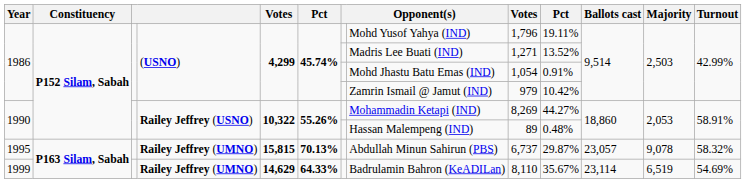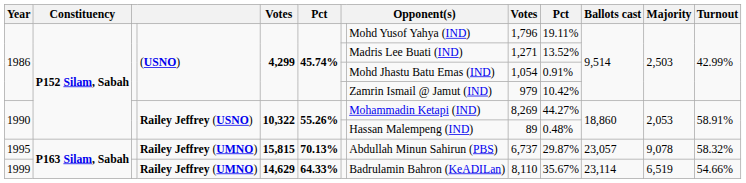 <table class="wikitable" style="margin:0.5em ; font-size:95%">
 <tr>
 <th>Year</th>
 <th>Constituency</th>
 <th colspan=2></th>
 <th>Votes</th>
 <th>Pct</th>
 <th colspan=2>Opponent(s)</th>
 <th>Votes</th>
 <th>Pct</th>
 <th>Ballots cast</th>
 <th>Majority</th>
 <th>Turnout</th>
 </tr>
 <tr>
 <td rowspan=4>1986</td>
 <td rowspan=6><strong>P152 <a href='#'>Silam</a>, Sabah</strong></td>
 <td rowspan=4 ></td>
 <td rowspan=4> (<a href='#'><strong>USNO</strong></a>)</td>
 <td rowspan=4 align="right"><strong>4,299</strong></td>
 <td rowspan=4><strong>45.74%</strong></td>
 <td></td>
 <td>Mohd Yusof Yahya (<a href='#'>IND</a>)</td>
 <td align="right">1,796</td>
 <td>19.11%</td>
 <td rowspan=4>9,514</td>
 <td rowspan=4>2,503</td>
 <td rowspan=4>42.99%</td>
 </tr>
 <tr>
 <td></td>
 <td>Madris Lee Buati (<a href='#'>IND</a>)</td>
 <td align="right">1,271</td>
 <td>13.52%</td>
 </tr>
 <tr>
 <td></td>
 <td>Mohd Jhastu Batu Emas (<a href='#'>IND</a>)</td>
 <td align="right">1,054</td>
 <td>0.91%</td>
 </tr>
 <tr>
 <td></td>
 <td>Zamrin Ismail @ Jamut (<a href='#'>IND</a>)</td>
 <td align="right">979</td>
 <td>10.42%</td>
 </tr>
 <tr>
 <td rowspan=2>1990</td>
 <td rowspan=2 ></td>
 <td rowspan=2><strong>Railey Jeffrey</strong> (<a href='#'><strong>USNO</strong></a>)</td>
 <td rowspan=2 align="right"><strong>10,322</strong></td>
 <td rowspan=2><strong>55.26%</strong></td>
 <td></td>
 <td><a href='#'>Mohammadin Ketapi</a> (<a href='#'>IND</a>)</td>
 <td align="right">8,269</td>
 <td>44.27%</td>
 <td rowspan=2>18,860</td>
 <td rowspan=2>2,053</td>
 <td rowspan=2>58.91%</td>
 </tr>
 <tr>
 <td></td>
 <td>Hassan Malempeng (<a href='#'>IND</a>)</td>
 <td align="right">89</td>
 <td>0.48%</td>
 </tr>
 <tr>
 <td>1995</td>
 <td rowspan=2><strong>P163 <a href='#'>Silam</a>, Sabah</strong></td>
 <td></td>
 <td><strong>Railey Jeffrey</strong> (<a href='#'><strong>UMNO</strong></a>)</td>
 <td align="right"><strong>15,815</strong></td>
 <td><strong>70.13%</strong></td>
 <td></td>
 <td>Abdullah Minun Sahirun (<a href='#'>PBS</a>)</td>
 <td align="right">6,737</td>
 <td>29.87%</td>
 <td>23,057</td>
 <td>9,078</td>
 <td>58.32%</td>
 </tr>
 <tr>
 <td>1999</td>
 <td></td>
 <td><strong>Railey Jeffrey</strong> (<a href='#'><strong>UMNO</strong></a>)</td>
 <td align="right"><strong>14,629</strong></td>
 <td><strong>64.33%</strong></td>
 <td></td>
 <td>Badrulamin Bahron (<a href='#'>KeADILan</a>)</td>
 <td align="right">8,110</td>
 <td>35.67%</td>
 <td>23,114</td>
 <td>6,519</td>
-<td>54.69%</td>
+<td>54.66%</td>
 </tr>
 </table>
